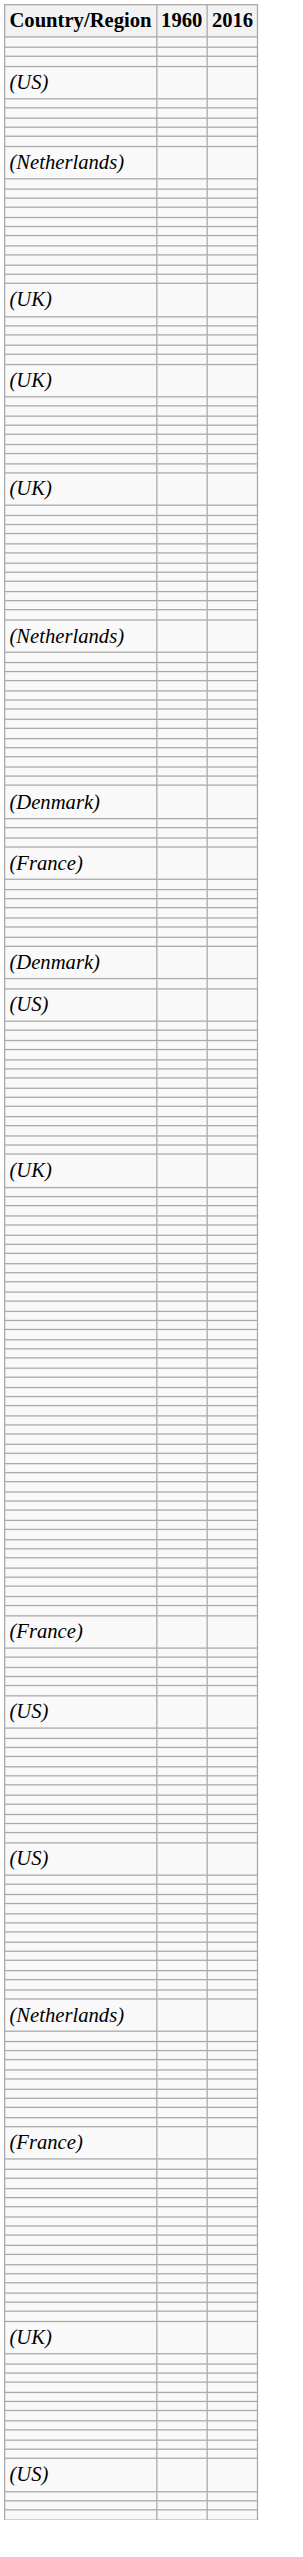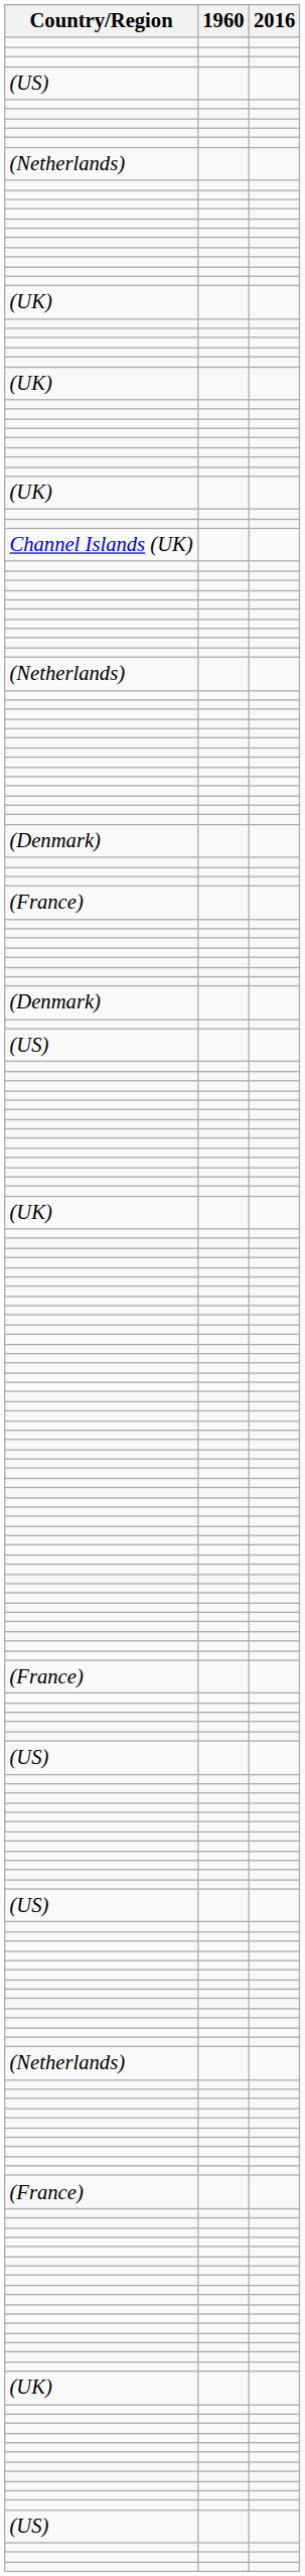 <table class="wikitable sortable">
 <tr>
 <th>Country/Region</th>
 <th>1960</th>
 <th>2016</th>
 </tr>
 <tr>
 <td></td>
 <td></td>
 <td></td>
 </tr>
 <tr>
 <td></td>
 <td></td>
 <td></td>
 </tr>
 <tr>
 <td></td>
 <td></td>
 <td></td>
 </tr>
 <tr>
 <td><em> (US)</em></td>
 <td></td>
 <td></td>
 </tr>
 <tr>
 <td></td>
 <td></td>
 <td></td>
 </tr>
 <tr>
 <td></td>
 <td></td>
 <td></td>
 </tr>
 <tr>
 <td></td>
 <td></td>
 <td></td>
 </tr>
 <tr>
 <td></td>
 <td></td>
 <td></td>
 </tr>
 <tr>
 <td></td>
 <td></td>
 <td></td>
 </tr>
 <tr>
 <td><em> (Netherlands)</em></td>
 <td></td>
 <td></td>
 </tr>
 <tr>
 <td></td>
 <td></td>
 <td></td>
 </tr>
 <tr>
 <td></td>
 <td></td>
 <td></td>
 </tr>
 <tr>
 <td></td>
 <td></td>
 <td></td>
 </tr>
 <tr>
 <td></td>
 <td></td>
 <td></td>
 </tr>
 <tr>
 <td></td>
 <td></td>
 <td></td>
 </tr>
 <tr>
 <td></td>
 <td></td>
 <td></td>
 </tr>
 <tr>
 <td></td>
 <td></td>
 <td></td>
 </tr>
 <tr>
 <td></td>
 <td></td>
 <td></td>
 </tr>
 <tr>
 <td></td>
 <td></td>
 <td></td>
 </tr>
 <tr>
 <td></td>
 <td></td>
 <td></td>
 </tr>
 <tr>
 <td></td>
 <td></td>
 <td></td>
 </tr>
 <tr>
 <td><em> (UK)</em></td>
 <td></td>
 <td></td>
 </tr>
 <tr>
 <td></td>
 <td></td>
 <td></td>
 </tr>
 <tr>
 <td></td>
 <td></td>
 <td></td>
 </tr>
 <tr>
 <td></td>
 <td></td>
 <td></td>
 </tr>
 <tr>
 <td></td>
 <td></td>
 <td></td>
 </tr>
 <tr>
 <td></td>
 <td></td>
 <td></td>
 </tr>
 <tr>
 <td><em> (UK)</em></td>
 <td></td>
 <td></td>
 </tr>
 <tr>
 <td></td>
 <td></td>
 <td></td>
 </tr>
 <tr>
 <td></td>
 <td></td>
 <td></td>
 </tr>
 <tr>
 <td></td>
 <td></td>
 <td></td>
 </tr>
 <tr>
 <td></td>
 <td></td>
 <td></td>
 </tr>
 <tr>
 <td></td>
 <td></td>
 <td></td>
 </tr>
 <tr>
 <td></td>
 <td></td>
 <td></td>
 </tr>
 <tr>
 <td></td>
 <td></td>
 <td></td>
 </tr>
 <tr>
 <td></td>
 <td></td>
 <td></td>
 </tr>
 <tr>
 <td><em> (UK)</em></td>
 <td></td>
 <td></td>
 </tr>
 <tr>
 <td></td>
 <td></td>
 <td></td>
 </tr>
 <tr>
 <td></td>
+<td></td>
+<td></td>
+</tr>
+<tr>
+<td><em><a href='#'>Channel Islands</a> (UK)</em></td>
 <td></td>
 <td></td>
 </tr>
 <tr>
 <td></td>
 <td></td>
 <td></td>
 </tr>
 <tr>
 <td></td>
 <td></td>
 <td></td>
 </tr>
 <tr>
 <td></td>
 <td></td>
 <td></td>
 </tr>
 <tr>
 <td></td>
 <td></td>
 <td></td>
 </tr>
 <tr>
 <td></td>
 <td></td>
 <td></td>
 </tr>
 <tr>
 <td></td>
 <td></td>
 <td></td>
 </tr>
 <tr>
 <td></td>
 <td></td>
 <td></td>
 </tr>
 <tr>
 <td></td>
 <td></td>
 <td></td>
 </tr>
 <tr>
 <td></td>
 <td></td>
 <td></td>
 </tr>
 <tr>
 <td></td>
 <td></td>
 <td></td>
 </tr>
 <tr>
 <td><em> (Netherlands)</em></td>
 <td></td>
 <td></td>
 </tr>
 <tr>
 <td></td>
 <td></td>
 <td></td>
 </tr>
 <tr>
 <td></td>
 <td></td>
 <td></td>
 </tr>
 <tr>
 <td></td>
 <td></td>
 <td></td>
 </tr>
 <tr>
 <td></td>
 <td></td>
 <td></td>
 </tr>
 <tr>
 <td></td>
 <td></td>
 <td></td>
 </tr>
 <tr>
 <td></td>
 <td></td>
 <td></td>
 </tr>
 <tr>
 <td></td>
 <td></td>
 <td></td>
 </tr>
 <tr>
 <td></td>
 <td></td>
 <td></td>
 </tr>
 <tr>
 <td></td>
 <td></td>
 <td></td>
 </tr>
 <tr>
 <td></td>
 <td></td>
 <td></td>
 </tr>
 <tr>
 <td></td>
 <td></td>
 <td></td>
 </tr>
 <tr>
 <td></td>
 <td></td>
 <td></td>
 </tr>
 <tr>
 <td></td>
 <td></td>
 <td></td>
 </tr>
 <tr>
 <td></td>
 <td></td>
 <td></td>
 </tr>
 <tr>
 <td><em> (Denmark)</em></td>
 <td></td>
 <td></td>
 </tr>
 <tr>
 <td></td>
 <td></td>
 <td></td>
 </tr>
 <tr>
 <td></td>
 <td></td>
 <td></td>
 </tr>
 <tr>
 <td></td>
 <td></td>
 <td></td>
 </tr>
 <tr>
 <td><em> (France)</em></td>
 <td></td>
 <td></td>
 </tr>
 <tr>
 <td></td>
 <td></td>
 <td></td>
 </tr>
 <tr>
 <td></td>
 <td></td>
 <td></td>
 </tr>
 <tr>
 <td></td>
 <td></td>
 <td></td>
 </tr>
 <tr>
 <td></td>
 <td></td>
 <td></td>
 </tr>
 <tr>
 <td></td>
 <td></td>
 <td></td>
 </tr>
 <tr>
 <td></td>
 <td></td>
 <td></td>
 </tr>
 <tr>
 <td></td>
 <td></td>
 <td></td>
 </tr>
 <tr>
 <td><em> (Denmark)</em></td>
 <td></td>
 <td></td>
 </tr>
 <tr>
 <td></td>
 <td></td>
 <td></td>
 </tr>
 <tr>
 <td><em> (US)</em></td>
 <td></td>
 <td></td>
 </tr>
 <tr>
 <td></td>
 <td></td>
 <td></td>
 </tr>
 <tr>
 <td></td>
 <td></td>
 <td></td>
 </tr>
 <tr>
 <td></td>
 <td></td>
 <td></td>
 </tr>
 <tr>
 <td></td>
 <td></td>
 <td></td>
 </tr>
 <tr>
 <td></td>
 <td></td>
 <td></td>
 </tr>
 <tr>
 <td></td>
 <td></td>
 <td></td>
 </tr>
 <tr>
 <td><em></em></td>
 <td></td>
 <td></td>
 </tr>
 <tr>
 <td></td>
 <td></td>
 <td></td>
 </tr>
 <tr>
 <td></td>
 <td></td>
 <td></td>
 </tr>
 <tr>
 <td></td>
 <td></td>
 <td></td>
 </tr>
 <tr>
 <td></td>
 <td></td>
 <td></td>
 </tr>
 <tr>
 <td></td>
 <td></td>
 <td></td>
 </tr>
 <tr>
 <td></td>
 <td></td>
 <td></td>
 </tr>
 <tr>
 <td></td>
 <td></td>
 <td></td>
 </tr>
 <tr>
 <td><em> (UK)</em></td>
 <td></td>
 <td></td>
 </tr>
 <tr>
 <td></td>
 <td></td>
 <td></td>
 </tr>
 <tr>
 <td></td>
 <td></td>
 <td></td>
 </tr>
 <tr>
 <td></td>
 <td></td>
 <td></td>
 </tr>
 <tr>
 <td></td>
 <td></td>
 <td></td>
 </tr>
 <tr>
 <td></td>
 <td></td>
 <td></td>
 </tr>
 <tr>
 <td></td>
 <td></td>
 <td></td>
 </tr>
 <tr>
 <td></td>
 <td></td>
 <td></td>
 </tr>
 <tr>
 <td></td>
 <td></td>
 <td></td>
 </tr>
 <tr>
 <td></td>
 <td></td>
 <td></td>
 </tr>
 <tr>
 <td></td>
 <td></td>
 <td></td>
 </tr>
 <tr>
 <td></td>
 <td></td>
 <td></td>
 </tr>
 <tr>
 <td></td>
 <td></td>
 <td></td>
 </tr>
 <tr>
 <td></td>
 <td></td>
 <td></td>
 </tr>
 <tr>
 <td></td>
 <td></td>
 <td></td>
 </tr>
 <tr>
 <td></td>
 <td></td>
 <td></td>
 </tr>
 <tr>
 <td></td>
 <td></td>
 <td></td>
 </tr>
 <tr>
 <td></td>
 <td></td>
 <td></td>
 </tr>
 <tr>
 <td></td>
 <td></td>
 <td></td>
 </tr>
 <tr>
 <td></td>
 <td></td>
 <td></td>
 </tr>
 <tr>
 <td></td>
 <td></td>
 <td></td>
 </tr>
 <tr>
 <td></td>
 <td></td>
 <td></td>
 </tr>
 <tr>
 <td></td>
 <td></td>
 <td></td>
 </tr>
 <tr>
 <td><em></em></td>
 <td></td>
 <td></td>
 </tr>
 <tr>
 <td></td>
 <td></td>
 <td></td>
 </tr>
 <tr>
 <td></td>
 <td></td>
 <td></td>
 </tr>
 <tr>
 <td></td>
 <td></td>
 <td></td>
 </tr>
 <tr>
 <td></td>
 <td></td>
 <td></td>
 </tr>
 <tr>
 <td></td>
 <td></td>
 <td></td>
 </tr>
 <tr>
 <td></td>
 <td></td>
 <td></td>
 </tr>
 <tr>
 <td></td>
 <td></td>
 <td></td>
 </tr>
 <tr>
 <td></td>
 <td></td>
 <td></td>
 </tr>
 <tr>
 <td></td>
 <td></td>
 <td></td>
 </tr>
 <tr>
 <td></td>
 <td></td>
 <td></td>
 </tr>
 <tr>
 <td></td>
 <td></td>
 <td></td>
 </tr>
 <tr>
 <td></td>
 <td></td>
 <td></td>
 </tr>
 <tr>
 <td></td>
 <td></td>
 <td></td>
 </tr>
 <tr>
 <td></td>
 <td></td>
 <td></td>
 </tr>
 <tr>
 <td></td>
 <td></td>
 <td></td>
 </tr>
 <tr>
 <td></td>
 <td></td>
 <td></td>
 </tr>
 <tr>
 <td></td>
 <td></td>
 <td></td>
 </tr>
 <tr>
 <td></td>
 <td></td>
 <td></td>
 </tr>
 <tr>
 <td></td>
 <td></td>
 <td></td>
 </tr>
 <tr>
 <td></td>
 <td></td>
 <td></td>
 </tr>
 <tr>
 <td></td>
 <td></td>
 <td></td>
 </tr>
 <tr>
 <td></td>
 <td></td>
 <td></td>
 </tr>
 <tr>
 <td><em> (France)</em></td>
 <td></td>
 <td></td>
 </tr>
 <tr>
 <td></td>
 <td></td>
 <td></td>
 </tr>
 <tr>
 <td></td>
 <td></td>
 <td></td>
 </tr>
 <tr>
 <td></td>
 <td></td>
 <td></td>
 </tr>
 <tr>
 <td></td>
 <td></td>
 <td></td>
 </tr>
 <tr>
 <td></td>
 <td></td>
 <td></td>
 </tr>
 <tr>
 <td><em> (US)</em></td>
 <td></td>
 <td></td>
 </tr>
 <tr>
 <td></td>
 <td></td>
 <td></td>
 </tr>
 <tr>
 <td></td>
 <td></td>
 <td></td>
 </tr>
 <tr>
 <td></td>
 <td></td>
 <td></td>
 </tr>
 <tr>
 <td></td>
 <td></td>
 <td></td>
 </tr>
 <tr>
 <td></td>
 <td></td>
 <td></td>
 </tr>
 <tr>
 <td></td>
 <td></td>
 <td></td>
 </tr>
 <tr>
 <td></td>
 <td></td>
 <td></td>
 </tr>
 <tr>
 <td></td>
 <td></td>
 <td></td>
 </tr>
 <tr>
 <td></td>
 <td></td>
 <td></td>
 </tr>
 <tr>
 <td></td>
 <td></td>
 <td></td>
 </tr>
 <tr>
 <td></td>
 <td></td>
 <td></td>
 </tr>
 <tr>
 <td></td>
 <td></td>
 <td></td>
 </tr>
 <tr>
 <td><em> (US)</em></td>
 <td></td>
 <td></td>
 </tr>
 <tr>
 <td></td>
 <td></td>
 <td></td>
 </tr>
 <tr>
 <td></td>
 <td></td>
 <td></td>
 </tr>
 <tr>
 <td></td>
 <td></td>
 <td></td>
 </tr>
 <tr>
 <td></td>
 <td></td>
 <td></td>
 </tr>
 <tr>
 <td></td>
 <td></td>
 <td></td>
 </tr>
 <tr>
 <td></td>
 <td></td>
 <td></td>
 </tr>
 <tr>
 <td></td>
 <td></td>
 <td></td>
 </tr>
 <tr>
 <td></td>
 <td></td>
 <td></td>
 </tr>
 <tr>
 <td></td>
 <td></td>
 <td></td>
 </tr>
 <tr>
 <td></td>
 <td></td>
 <td></td>
 </tr>
 <tr>
 <td></td>
 <td></td>
 <td></td>
 </tr>
 <tr>
 <td></td>
 <td></td>
 <td></td>
 </tr>
 <tr>
 <td></td>
 <td></td>
 <td></td>
 </tr>
 <tr>
 <td><em> (Netherlands)</em></td>
 <td></td>
 <td></td>
 </tr>
 <tr>
 <td></td>
 <td></td>
 <td></td>
 </tr>
 <tr>
 <td></td>
 <td></td>
 <td></td>
 </tr>
 <tr>
 <td></td>
 <td></td>
 <td></td>
 </tr>
 <tr>
 <td></td>
 <td></td>
 <td></td>
 </tr>
 <tr>
 <td></td>
 <td></td>
 <td></td>
 </tr>
 <tr>
 <td></td>
 <td></td>
 <td></td>
 </tr>
 <tr>
 <td></td>
 <td></td>
 <td></td>
 </tr>
 <tr>
 <td></td>
 <td></td>
 <td></td>
 </tr>
 <tr>
 <td></td>
 <td></td>
 <td></td>
 </tr>
 <tr>
 <td></td>
 <td></td>
 <td></td>
 </tr>
 <tr>
 <td><em> (France)</em></td>
 <td></td>
 <td></td>
 </tr>
 <tr>
 <td></td>
 <td></td>
 <td></td>
 </tr>
 <tr>
 <td></td>
 <td></td>
 <td></td>
 </tr>
 <tr>
 <td></td>
 <td></td>
 <td></td>
 </tr>
 <tr>
 <td></td>
 <td></td>
 <td></td>
 </tr>
 <tr>
 <td></td>
 <td></td>
 <td></td>
 </tr>
 <tr>
 <td></td>
 <td></td>
 <td></td>
 </tr>
 <tr>
 <td></td>
 <td></td>
 <td></td>
 </tr>
 <tr>
 <td></td>
 <td></td>
 <td></td>
 </tr>
 <tr>
 <td></td>
 <td></td>
 <td></td>
 </tr>
 <tr>
 <td></td>
 <td></td>
 <td></td>
 </tr>
 <tr>
 <td></td>
 <td></td>
 <td></td>
 </tr>
 <tr>
 <td></td>
 <td></td>
 <td></td>
 </tr>
 <tr>
 <td></td>
 <td></td>
 <td></td>
 </tr>
 <tr>
 <td></td>
 <td></td>
 <td></td>
 </tr>
 <tr>
 <td></td>
 <td></td>
 <td></td>
 </tr>
 <tr>
 <td></td>
 <td></td>
 <td></td>
 </tr>
 <tr>
 <td></td>
 <td></td>
 <td></td>
 </tr>
 <tr>
 <td><em> (UK)</em></td>
 <td></td>
 <td></td>
 </tr>
 <tr>
 <td></td>
 <td></td>
 <td></td>
 </tr>
 <tr>
 <td></td>
 <td></td>
 <td></td>
 </tr>
 <tr>
 <td></td>
 <td></td>
 <td></td>
 </tr>
 <tr>
 <td></td>
 <td></td>
 <td></td>
 </tr>
 <tr>
 <td></td>
 <td></td>
 <td></td>
 </tr>
 <tr>
 <td></td>
 <td></td>
 <td></td>
 </tr>
 <tr>
 <td></td>
 <td></td>
 <td></td>
 </tr>
 <tr>
 <td></td>
 <td></td>
 <td></td>
 </tr>
 <tr>
 <td></td>
 <td></td>
 <td></td>
 </tr>
 <tr>
 <td></td>
 <td></td>
 <td></td>
 </tr>
 <tr>
 <td></td>
 <td></td>
 <td></td>
 </tr>
 <tr>
 <td><em> (US)</em></td>
 <td></td>
 <td></td>
 </tr>
 <tr>
 <td></td>
 <td></td>
 <td></td>
 </tr>
 <tr>
 <td></td>
 <td></td>
 <td></td>
 </tr>
 <tr>
 <td></td>
 <td></td>
 <td></td>
 </tr>
 </table>
